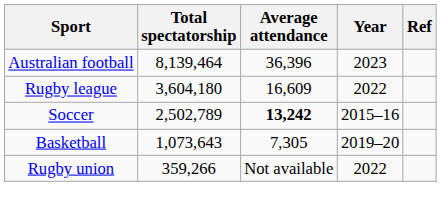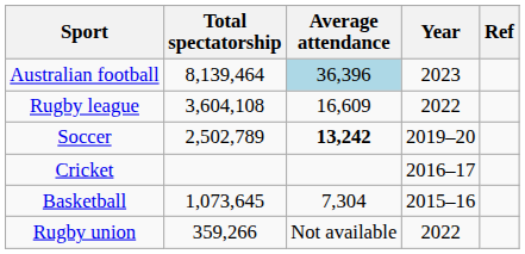 <table class="wikitable sortable mw-collapsible" style="text-align: center;">
 <tr>
 </tr>
 <tr>
 <th>Sport</th>
 <th>Total <br> spectatorship</th>
 <th>Average <br> attendance</th>
 <th>Year</th>
 <th>Ref</th>
 </tr>
 <tr>
 <td scope="row"><a href='#'>Australian football</a></td>
 <td>8,139,464</td>
-<td>36,396</td>
+<td style="background: lightblue;">36,396</td>
 <td>2023</td>
 <td></td>
 </tr>
 <tr>
 <td><a href='#'>Rugby league</a></td>
-<td>3,604,180</td>
+<td>3,604,108</td>
 <td>16,609</td>
 <td>2022</td>
 <td></td>
 </tr>
 <tr>
 <td><a href='#'>Soccer</a></td>
 <td>2,502,789</td>
 <td><strong>13,242</strong></td>
-<td>2015–16</td>
+<td>2019–20</td>
+<td></td>
+</tr>
+<tr>
+<td><a href='#'>Cricket</a></td>
+<td></td>
+<td></td>
+<td>2016–17</td>
 <td></td>
 </tr>
 <tr>
 <td><a href='#'>Basketball</a></td>
-<td>1,073,643</td>
-<td>7,305</td>
-<td>2019–20</td>
+<td>1,073,645</td>
+<td>7,304</td>
+<td>2015–16</td>
 <td></td>
 </tr>
 <tr>
 <td><a href='#'>Rugby union</a></td>
 <td>359,266</td>
 <td>Not available</td>
 <td>2022</td>
 <td></td>
 </tr>
 </table>
